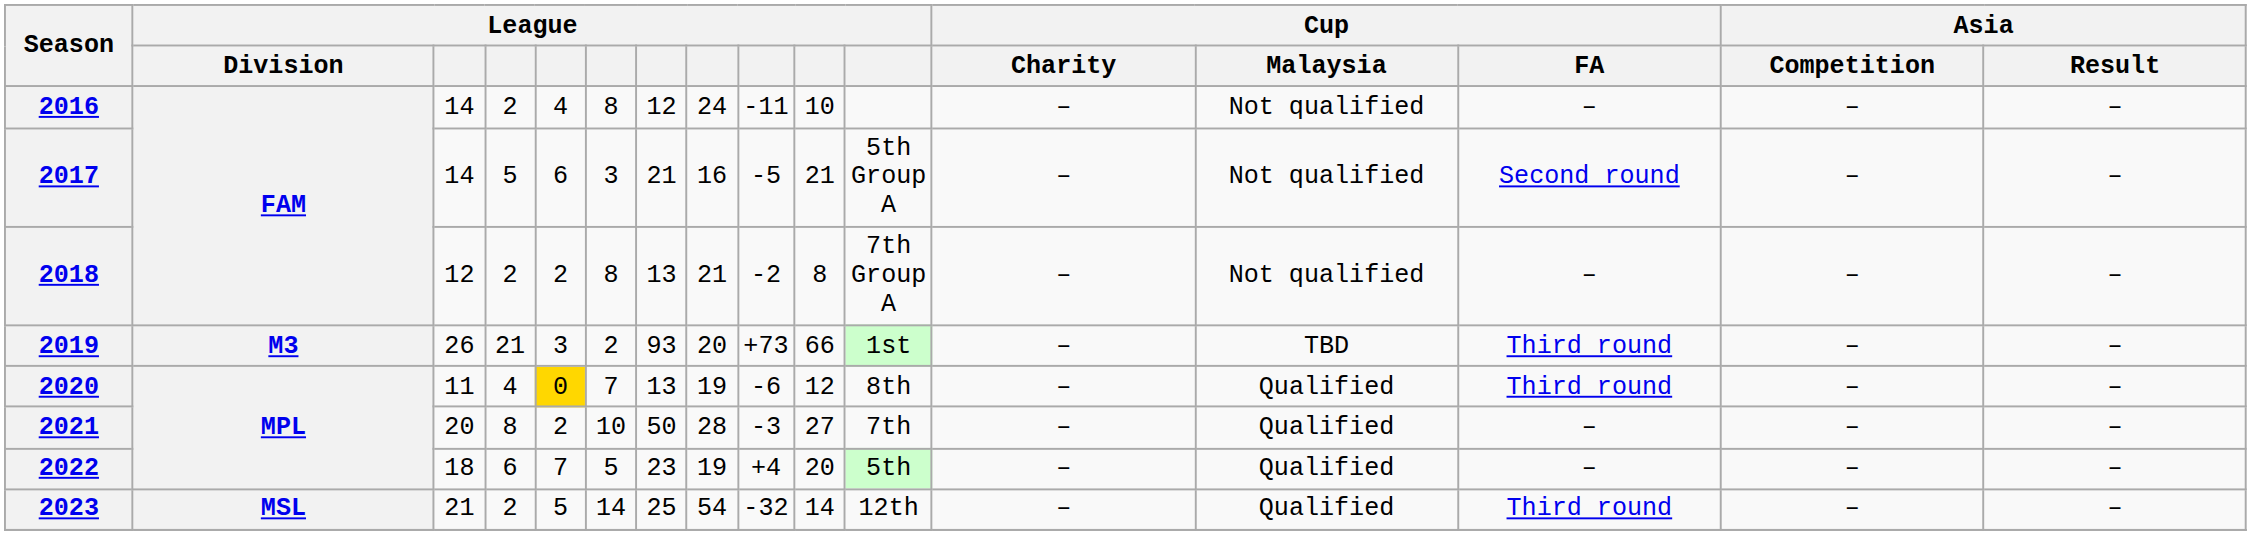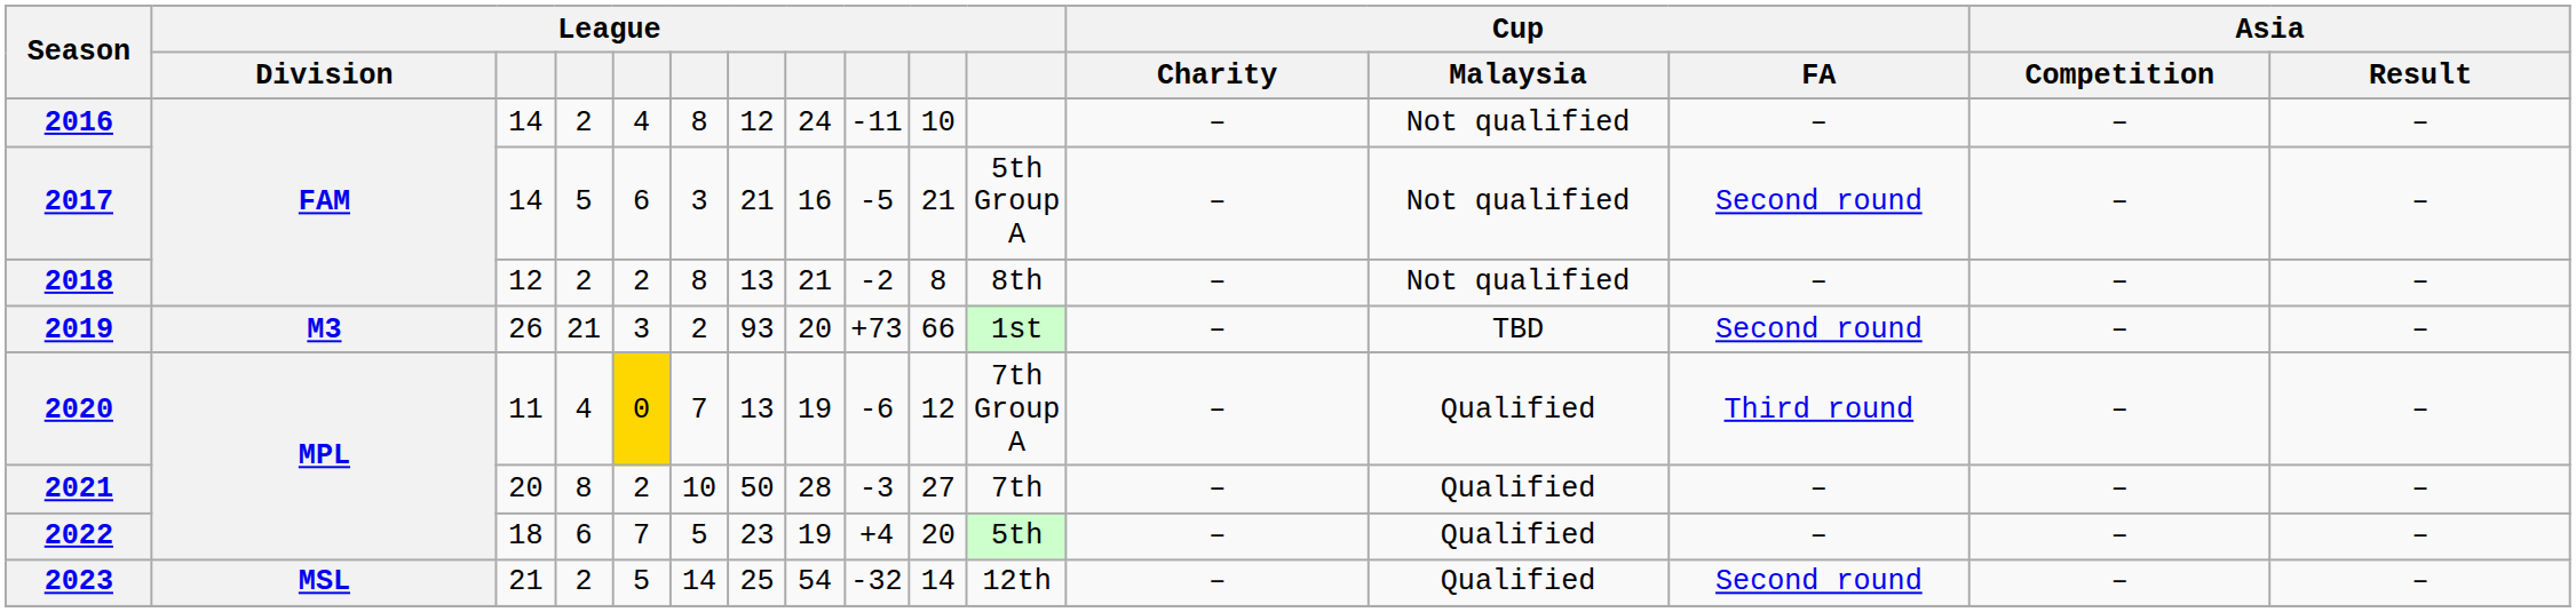 <table class="wikitable" style="text-align: center">
 <tr>
 <th rowspan="2"  style="background:; color:; width:60px;">Season</th>
 <th colspan="10" style="background:; color:;">League</th>
 <th colspan="3" style="background:; color:;">Cup</th>
 <th colspan="2" style="background:; color:;">Asia</th>
 </tr>
 <tr>
 <th style="background:; color:; width:150px;">Division</th>
 <th style="background:; color:; width:20px;"></th>
 <th style="background:; color:; width:20px;"></th>
 <th style="background:; color:; width:20px;"></th>
 <th style="background:; color:; width:20px;"></th>
 <th style="background:; color:; width:20px;"></th>
 <th style="background:; color:; width:20px;"></th>
 <th style="background:; color:; width:20px;"></th>
 <th style="background:; color:; width:20px;"></th>
 <th style="background:; color:; width:20px;"></th>
 <th style="background:; color:; width:130px;">Charity</th>
 <th style="background:; color:; width:130px;">Malaysia</th>
 <th style="background:; color:;width:130px;">FA</th>
 <th style="background:; color:; width:130px;">Competition</th>
 <th style="background:; color:; width:130px;">Result</th>
 </tr>
 <tr>
 <th><a href='#'>2016</a></th>
 <th rowspan=3><a href='#'>FAM</a></th>
 <td>14</td>
 <td>2</td>
 <td>4</td>
 <td>8</td>
 <td>12</td>
 <td>24</td>
 <td align=center>-11</td>
 <td>10</td>
 <td></td>
 <td>–</td>
 <td>Not qualified</td>
 <td>–</td>
 <td>–</td>
 <td>–</td>
 </tr>
 <tr>
 <th><a href='#'>2017</a></th>
 <td>14</td>
 <td>5</td>
 <td>6</td>
 <td>3</td>
 <td>21</td>
 <td>16</td>
 <td align=center>-5</td>
 <td>21</td>
 <td>5th Group A</td>
 <td>–</td>
 <td>Not qualified</td>
 <td><a href='#'>Second round</a></td>
 <td>–</td>
 <td>–</td>
 </tr>
 <tr>
 <th><a href='#'>2018</a></th>
 <td>12</td>
 <td>2</td>
 <td>2</td>
 <td>8</td>
 <td>13</td>
 <td>21</td>
 <td align=center>-2</td>
 <td>8</td>
-<td>7th Group A</td>
+<td>8th</td>
 <td>–</td>
 <td>Not qualified</td>
 <td>–</td>
 <td>–</td>
 <td>–</td>
 </tr>
 <tr>
 <th><a href='#'>2019</a></th>
 <th><a href='#'>M3</a></th>
 <td>26</td>
 <td>21</td>
 <td>3</td>
 <td>2</td>
 <td>93</td>
 <td>20</td>
 <td align=center>+73</td>
 <td>66</td>
 <td style="background:#CCFFCC;">1st</td>
 <td>–</td>
 <td>TBD</td>
-<td><a href='#'>Third round</a></td>
+<td><a href='#'>Second round</a></td>
 <td>–</td>
 <td>–</td>
 </tr>
 <tr>
 <th><a href='#'>2020</a></th>
 <th rowspan=3><a href='#'>MPL</a></th>
 <td>11</td>
 <td>4</td>
 <td style="background: gold;">0</td>
 <td>7</td>
 <td>13</td>
 <td>19</td>
 <td align=center>-6</td>
 <td>12</td>
-<td>8th</td>
+<td>7th Group A</td>
 <td>–</td>
 <td>Qualified</td>
 <td><a href='#'>Third round</a></td>
 <td>–</td>
 <td>–</td>
 </tr>
 <tr>
 <th><a href='#'>2021</a></th>
 <td>20</td>
 <td>8</td>
 <td>2</td>
 <td>10</td>
 <td>50</td>
 <td>28</td>
 <td align=center>-3</td>
 <td>27</td>
 <td>7th</td>
 <td>–</td>
 <td>Qualified</td>
 <td>–</td>
 <td>–</td>
 <td>–</td>
 </tr>
 <tr>
 <th><a href='#'>2022</a></th>
 <td>18</td>
 <td>6</td>
 <td>7</td>
 <td>5</td>
 <td>23</td>
 <td>19</td>
 <td align=center>+4</td>
 <td>20</td>
 <td style="background:#CCFFCC;">5th</td>
 <td>–</td>
 <td>Qualified</td>
 <td>–</td>
 <td>–</td>
 <td>–</td>
 </tr>
 <tr>
 <th><a href='#'>2023</a></th>
 <th><a href='#'>MSL</a></th>
 <td>21</td>
 <td>2</td>
 <td>5</td>
 <td>14</td>
 <td>25</td>
 <td>54</td>
 <td align=center>-32</td>
 <td>14</td>
 <td>12th</td>
 <td>–</td>
 <td>Qualified</td>
-<td><a href='#'>Third round</a></td>
+<td><a href='#'>Second round</a></td>
 <td>–</td>
 <td>–</td>
 </tr>
 <tr>
 </tr>
 </table>
